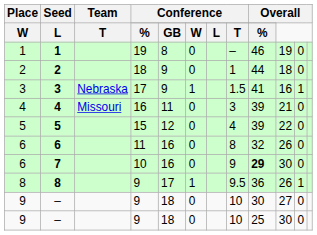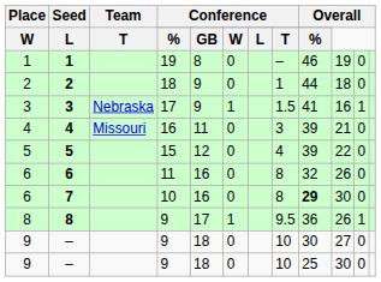 <table class="wikitable">
 <tr>
 <th rowspan ="2">Place</th>
 <th rowspan ="2">Seed</th>
 <th rowspan ="2">Team</th>
 <th colspan = "5">Conference</th>
 <th colspan = "4">Overall</th>
 </tr>
 <tr>
 </tr>
 <tr>
 <th scope="col" style="width: 20px;">W</th>
 <th scope="col" style="width: 20px;">L</th>
 <th scope="col" style="width: 20px;">T</th>
 <th scope="col" style="width: 30px;">%</th>
 <th scope="col" style="width: 30px;">GB</th>
 <th scope="col" style="width: 20px;">W</th>
 <th scope="col" style="width: 20px;">L</th>
 <th scope="col" style="width: 20px;">T</th>
 <th scope="col" style="width: 30px;">%</th>
 </tr>
 <tr bgcolor=#ccffcc>
 <td style="text-align:center;">1</td>
 <td style="text-align:center;"><strong>1</strong></td>
 <td></td>
 <td>19</td>
 <td>8</td>
 <td>0</td>
 <td></td>
 <td>–</td>
 <td>46</td>
 <td>19</td>
 <td>0</td>
 <td></td>
 </tr>
 <tr bgcolor=#ccffcc>
 <td style="text-align:center;">2</td>
 <td style="text-align:center;"><strong>2</strong></td>
 <td></td>
 <td>18</td>
 <td>9</td>
 <td>0</td>
 <td></td>
 <td>1</td>
 <td>44</td>
 <td>18</td>
 <td>0</td>
 <td></td>
 </tr>
 <tr bgcolor=#ccffcc>
 <td style="text-align:center;">3</td>
 <td style="text-align:center;"><strong>3</strong></td>
 <td><a href='#'>Nebraska</a></td>
 <td>17</td>
 <td>9</td>
 <td>1</td>
 <td></td>
 <td>1.5</td>
 <td>41</td>
 <td>16</td>
 <td>1</td>
 <td></td>
 </tr>
 <tr bgcolor=#ccffcc>
 <td style="text-align:center;">4</td>
 <td style="text-align:center;"><strong>4</strong></td>
 <td><a href='#'>Missouri</a></td>
 <td>16</td>
 <td>11</td>
 <td>0</td>
 <td></td>
 <td>3</td>
 <td>39</td>
 <td>21</td>
 <td>0</td>
 <td></td>
 </tr>
 <tr bgcolor=#ccffcc>
 <td style="text-align:center;">5</td>
 <td style="text-align:center;"><strong>5</strong></td>
 <td></td>
 <td>15</td>
 <td>12</td>
 <td>0</td>
 <td></td>
 <td>4</td>
 <td>39</td>
 <td>22</td>
 <td>0</td>
 <td></td>
 </tr>
 <tr bgcolor=#ccffcc>
 <td style="text-align:center;">6</td>
 <td style="text-align:center;"><strong>6</strong></td>
 <td></td>
 <td>11</td>
 <td>16</td>
 <td>0</td>
 <td></td>
 <td>8</td>
 <td>32</td>
 <td>26</td>
 <td>0</td>
 <td></td>
 </tr>
 <tr bgcolor=#ccffcc>
 <td style="text-align:center;">6</td>
 <td style="text-align:center;"><strong>7</strong></td>
 <td></td>
 <td>10</td>
 <td>16</td>
 <td>0</td>
 <td></td>
-<td>9</td>
+<td>8</td>
 <td><strong>29</strong></td>
 <td>30</td>
 <td>0</td>
 <td></td>
 </tr>
 <tr bgcolor=#ccffcc>
 <td style="text-align:center;">8</td>
 <td style="text-align:center;"><strong>8</strong></td>
 <td></td>
 <td>9</td>
 <td>17</td>
 <td>1</td>
 <td></td>
 <td>9.5</td>
 <td>36</td>
 <td>26</td>
 <td>1</td>
 <td></td>
 </tr>
 <tr>
 <td style="text-align:center;">9</td>
 <td style="text-align:center;">–</td>
 <td></td>
 <td>9</td>
 <td>18</td>
 <td>0</td>
 <td></td>
 <td>10</td>
 <td>30</td>
 <td>27</td>
 <td>0</td>
 <td></td>
 </tr>
 <tr>
 <td style="text-align:center;">9</td>
 <td style="text-align:center;">–</td>
 <td></td>
 <td>9</td>
 <td>18</td>
 <td>0</td>
 <td></td>
 <td>10</td>
 <td>25</td>
 <td>30</td>
 <td>0</td>
 <td></td>
 </tr>
 </table>
